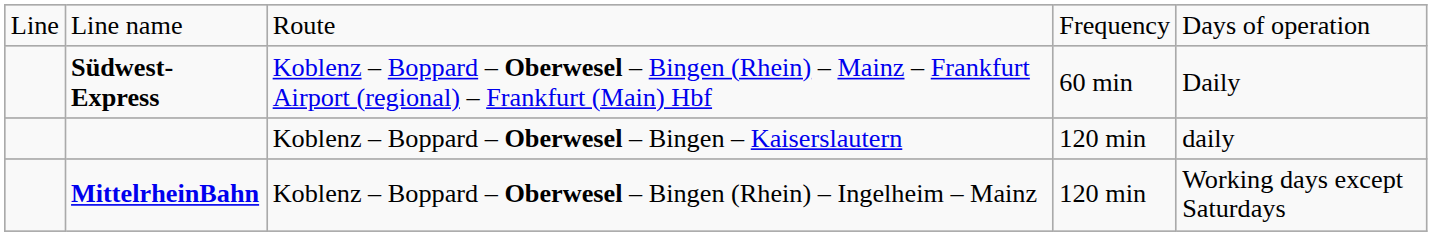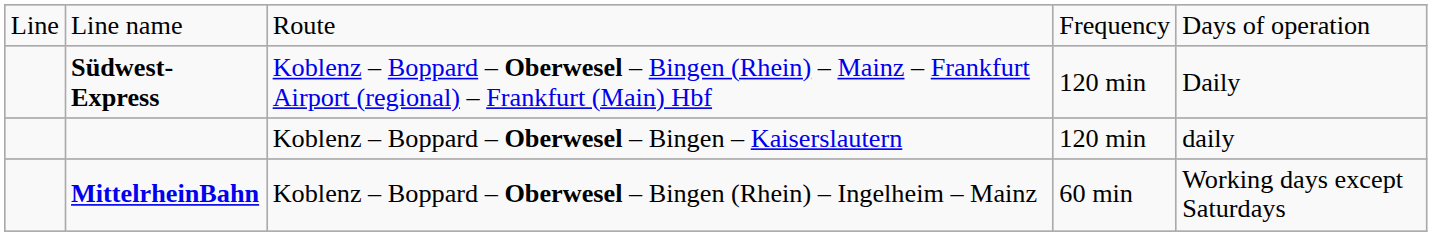 <table class="wikitable">
 <tr>
 <td>Line</td>
 <td>Line name</td>
 <td>Route</td>
 <td>Frequency</td>
 <td>Days of operation</td>
 </tr>
 <tr>
 <td></td>
 <td><strong>Südwest-Express</strong></td>
 <td><a href='#'>Koblenz</a> – <a href='#'>Boppard</a> – <strong>Oberwesel</strong> – <a href='#'>Bingen (Rhein)</a> – <a href='#'>Mainz</a> – <a href='#'>Frankfurt Airport (regional)</a> – <a href='#'>Frankfurt (Main) Hbf</a></td>
-<td>60 min</td>
+<td>120 min</td>
 <td>Daily</td>
 </tr>
 <tr>
 <td></td>
 <td></td>
 <td>Koblenz – Boppard – <strong>Oberwesel</strong> – Bingen –  <a href='#'>Kaiserslautern</a></td>
 <td>120 min</td>
 <td>daily</td>
 </tr>
 <tr>
 <td></td>
 <td><strong><a href='#'>MittelrheinBahn</a></strong></td>
 <td>Koblenz – Boppard – <strong>Oberwesel</strong> – Bingen (Rhein) – Ingelheim – Mainz</td>
-<td>120 min</td>
+<td>60 min</td>
 <td>Working days except Saturdays</td>
 </tr>
 </table>
